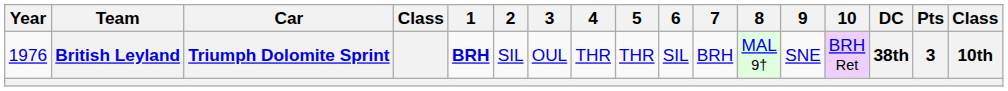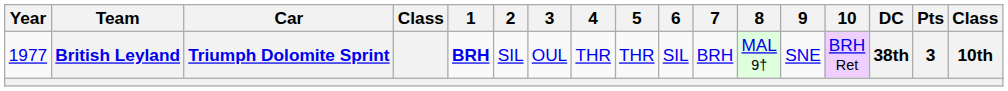 <table class="wikitable" style="text-align:center; font-size:85%">
 <tr>
 <th>Year</th>
 <th>Team</th>
 <th>Car</th>
 <th>Class</th>
 <th>1</th>
 <th>2</th>
 <th>3</th>
 <th>4</th>
 <th>5</th>
 <th>6</th>
 <th>7</th>
 <th>8</th>
 <th>9</th>
 <th>10</th>
 <th>DC</th>
 <th>Pts</th>
 <th>Class</th>
 </tr>
 <tr>
-<td><a href='#'>1976</a></td>
+<td><a href='#'>1977</a></td>
 <th nowrap><a href='#'>British Leyland</a></th>
 <th nowrap><a href='#'>Triumph Dolomite Sprint</a></th>
 <th><span></span></th>
 <td><strong><a href='#'>BRH</a></strong></td>
 <td><a href='#'>SIL</a></td>
 <td><a href='#'>OUL</a></td>
 <td><a href='#'>THR</a></td>
 <td><a href='#'>THR</a></td>
 <td><a href='#'>SIL</a></td>
 <td><a href='#'>BRH</a></td>
 <td style="background:#DFFFDF;"><a href='#'>MAL</a><br><small>9†</small></td>
 <td><a href='#'>SNE</a></td>
 <td style="background:#EFCFFF;"><a href='#'>BRH</a><br><small>Ret</small></td>
 <th>38th</th>
 <th>3</th>
 <th>10th</th>
 </tr>
 <tr>
 <th colspan="17"></th>
 </tr>
 </table>
